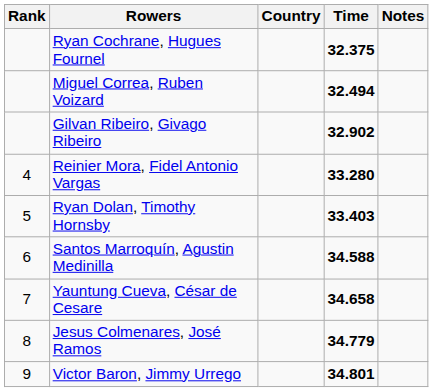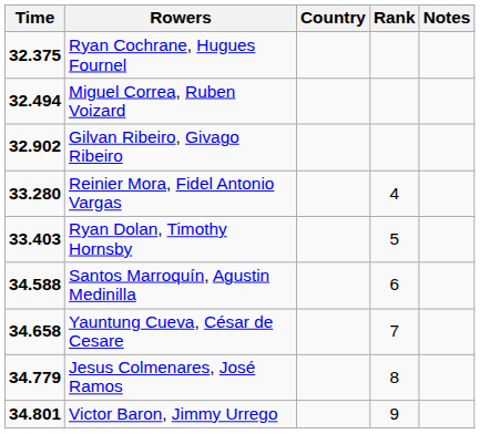 <table class="wikitable" width=50% style="text-align:center">
 <tr>
-<th>Rank</th>
+<th>Time</th>
 <th>Rowers</th>
 <th>Country</th>
-<th>Time</th>
+<th>Rank</th>
 <th>Notes</th>
 </tr>
 <tr>
-<td></td>
+<td><strong>32.375</strong></td>
 <td align=left><a href='#'>Ryan Cochrane</a>, <a href='#'>Hugues Fournel</a></td>
 <td align=left></td>
-<td><strong>32.375</strong></td>
+<td></td>
 <td></td>
 </tr>
 <tr>
-<td></td>
+<td><strong>32.494</strong></td>
 <td align=left><a href='#'>Miguel Correa</a>, <a href='#'>Ruben Voizard</a></td>
 <td align=left></td>
-<td><strong>32.494</strong></td>
+<td></td>
 <td></td>
 </tr>
 <tr>
-<td></td>
+<td><strong>32.902</strong></td>
 <td align=left><a href='#'>Gilvan Ribeiro</a>, <a href='#'>Givago Ribeiro</a></td>
 <td align=left></td>
-<td><strong>32.902</strong></td>
+<td></td>
 <td></td>
 </tr>
 <tr>
-<td>4</td>
+<td><strong>33.280</strong></td>
 <td align=left><a href='#'>Reinier Mora</a>, <a href='#'>Fidel Antonio Vargas</a></td>
 <td align=left></td>
-<td><strong>33.280</strong></td>
+<td>4</td>
 <td></td>
 </tr>
 <tr>
-<td>5</td>
+<td><strong>33.403</strong></td>
 <td align=left><a href='#'>Ryan Dolan</a>, <a href='#'>Timothy Hornsby</a></td>
 <td align=left></td>
-<td><strong>33.403</strong></td>
+<td>5</td>
 <td></td>
 </tr>
 <tr>
-<td>6</td>
+<td><strong>34.588</strong></td>
 <td align=left><a href='#'>Santos Marroquín</a>, <a href='#'>Agustin Medinilla</a></td>
 <td align=left></td>
-<td><strong>34.588</strong></td>
+<td>6</td>
 <td></td>
 </tr>
 <tr>
-<td>7</td>
+<td><strong>34.658</strong></td>
 <td align=left><a href='#'>Yauntung Cueva</a>, <a href='#'>César de Cesare</a></td>
 <td align=left></td>
-<td><strong>34.658</strong></td>
+<td>7</td>
 <td></td>
 </tr>
 <tr>
-<td>8</td>
+<td><strong>34.779</strong></td>
 <td align=left><a href='#'>Jesus Colmenares</a>, <a href='#'>José Ramos</a></td>
 <td align=left></td>
-<td><strong>34.779</strong></td>
+<td>8</td>
 <td></td>
 </tr>
 <tr>
-<td>9</td>
+<td><strong>34.801</strong></td>
 <td align=left><a href='#'>Victor Baron</a>, <a href='#'>Jimmy Urrego</a></td>
 <td align=left></td>
-<td><strong>34.801</strong></td>
+<td>9</td>
 <td></td>
 </tr>
 </table>
